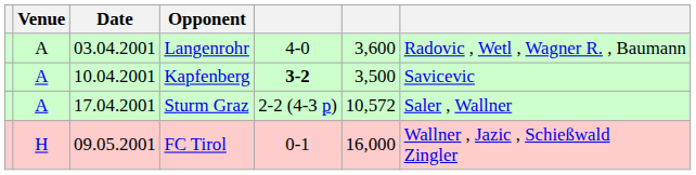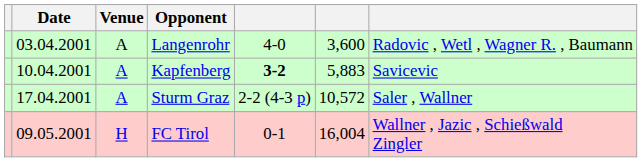 <table class="wikitable" Style="text-align: center">
 <tr>
 <th></th>
+<th>Date</th>
 <th>Venue</th>
-<th>Date</th>
 <th>Opponent</th>
 <th></th>
 <th></th>
 <th></th>
 </tr>
 <tr style="background:#cfc">
 <td></td>
+<td>03.04.2001</td>
 <td>A</td>
-<td>03.04.2001</td>
 <td align="left"><a href='#'>Langenrohr</a></td>
 <td>4-0</td>
 <td align="right">3,600</td>
 <td align="left"><a href='#'>Radovic</a> , <a href='#'>Wetl</a> , <a href='#'>Wagner R.</a> , Baumann  </td>
 </tr>
 <tr style="background:#cfc">
 <td></td>
+<td>10.04.2001</td>
 <td><a href='#'>A</a></td>
-<td>10.04.2001</td>
 <td align="left"><a href='#'>Kapfenberg</a></td>
 <td><strong>3-2</strong></td>
-<td align="right">3,500</td>
+<td align="right">5,883</td>
 <td align="left"><a href='#'>Savicevic</a> </td>
 </tr>
 <tr style="background:#cfc">
 <td></td>
+<td>17.04.2001</td>
 <td><a href='#'>A</a></td>
-<td>17.04.2001</td>
 <td align="left"><a href='#'>Sturm Graz</a></td>
 <td>2-2 (4-3 <a href='#'>p</a>)</td>
 <td align="right">10,572</td>
 <td align="left"><a href='#'>Saler</a> , <a href='#'>Wallner</a> </td>
 </tr>
 <tr style="background:#fcc">
 <td></td>
+<td>09.05.2001</td>
 <td><a href='#'>H</a></td>
-<td>09.05.2001</td>
 <td align="left"><a href='#'>FC Tirol</a></td>
 <td>0-1</td>
-<td align="right">16,000</td>
+<td align="right">16,004</td>
 <td align="left"><a href='#'>Wallner</a> , <a href='#'>Jazic</a> , <a href='#'>Schießwald</a>  <br> <a href='#'>Zingler</a> </td>
 </tr>
 </table>
